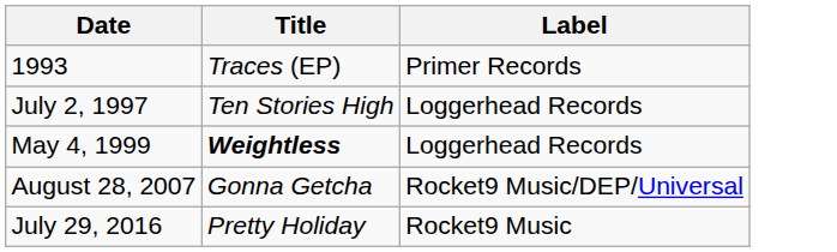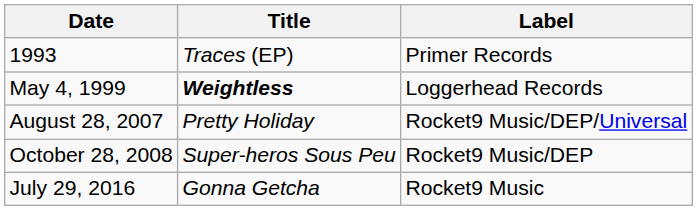 <table class="wikitable">
 <tr>
 <th align="left" valign="top">Date</th>
 <th align="left" valign="top">Title</th>
 <th align="left" valign="top">Label</th>
 </tr>
 <tr>
 <td align="left" valign="top">1993</td>
 <td align="left" valign="top"><em>Traces</em> (EP)</td>
 <td align="left" valign="top">Primer Records</td>
 </tr>
 <tr>
-<td align="left" valign="top">July 2, 1997</td>
-<td align="left" valign="top"><em>Ten Stories High</em></td>
-<td align="left" valign="top">Loggerhead Records</td>
-</tr>
-<tr>
 <td align="left" valign="top">May 4, 1999</td>
 <td align="left" valign="top"><strong><em>Weightless</em></strong></td>
 <td align="left" valign="top">Loggerhead Records</td>
 </tr>
 <tr>
 <td align="left" valign="top">August 28, 2007</td>
-<td align="left" valign="top"><em>Gonna Getcha</em></td>
+<td align="left" valign="top"><em>Pretty Holiday</em></td>
 <td align="left" valign="top">Rocket9 Music/DEP/<a href='#'>Universal</a></td>
 </tr>
 <tr>
+<td align="left" valign="top">October 28, 2008</td>
+<td align="left" valign="top"><em>Super-heros Sous Peu</em></td>
+<td align="left" valign="top">Rocket9 Music/DEP</td>
+</tr>
+<tr>
 <td align="left" valign="top">July 29, 2016</td>
-<td align="left" valign="top"><em>Pretty Holiday</em></td>
+<td align="left" valign="top"><em>Gonna Getcha</em></td>
 <td align="left" valign="top">Rocket9 Music</td>
 </tr>
 </table>
